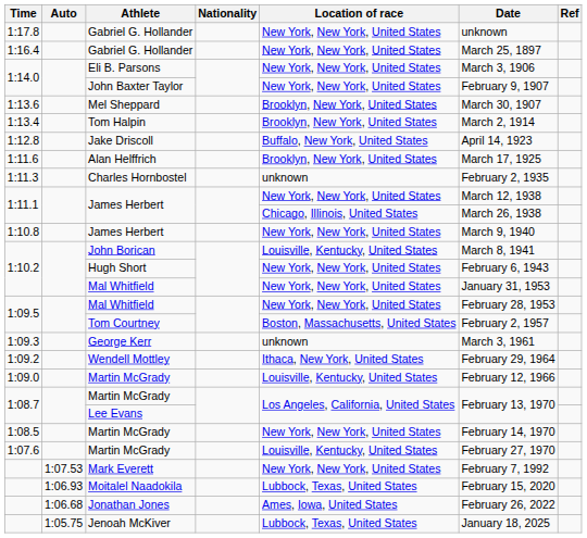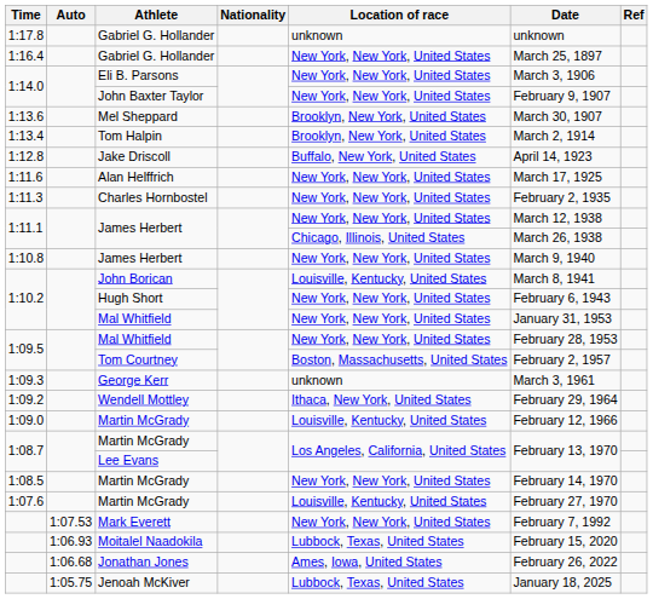 <table class="wikitable" border="1">
 <tr>
 <th>Time</th>
 <th>Auto</th>
 <th>Athlete</th>
 <th>Nationality</th>
 <th>Location of race</th>
 <th>Date</th>
 <th>Ref</th>
 </tr>
 <tr>
 <td>1:17.8</td>
 <td></td>
 <td>Gabriel G. Hollander</td>
 <td></td>
-<td><a href='#'>New York</a>, <a href='#'>New York</a>, <a href='#'>United States</a></td>
+<td>unknown</td>
 <td>unknown</td>
 <td></td>
 </tr>
 <tr>
 <td>1:16.4</td>
 <td></td>
 <td>Gabriel G. Hollander</td>
 <td></td>
 <td><a href='#'>New York</a>, <a href='#'>New York</a>, <a href='#'>United States</a></td>
 <td>March 25, 1897</td>
 <td></td>
 </tr>
 <tr>
 <td rowspan=2>1:14.0</td>
 <td rowspan=2></td>
 <td>Eli B. Parsons</td>
 <td rowspan=2></td>
 <td><a href='#'>New York</a>, <a href='#'>New York</a>, <a href='#'>United States</a></td>
 <td>March 3, 1906</td>
 <td></td>
 </tr>
 <tr>
 <td>John Baxter Taylor</td>
 <td><a href='#'>New York</a>, <a href='#'>New York</a>, <a href='#'>United States</a></td>
 <td>February 9, 1907</td>
 <td></td>
 </tr>
 <tr>
 <td>1:13.6</td>
 <td></td>
 <td>Mel Sheppard</td>
 <td></td>
 <td><a href='#'>Brooklyn</a>, <a href='#'>New York</a>, <a href='#'>United States</a></td>
 <td>March 30, 1907</td>
 <td></td>
 </tr>
 <tr>
 <td>1:13.4</td>
 <td></td>
 <td>Tom Halpin</td>
 <td></td>
 <td><a href='#'>Brooklyn</a>, <a href='#'>New York</a>, <a href='#'>United States</a></td>
 <td>March 2, 1914</td>
 <td></td>
 </tr>
 <tr>
 <td>1:12.8</td>
 <td></td>
 <td>Jake Driscoll</td>
 <td></td>
 <td><a href='#'>Buffalo</a>, <a href='#'>New York</a>, <a href='#'>United States</a></td>
 <td>April 14, 1923</td>
 <td></td>
 </tr>
 <tr>
 <td>1:11.6</td>
 <td></td>
 <td>Alan Helffrich</td>
 <td></td>
-<td><a href='#'>Brooklyn</a>, <a href='#'>New York</a>, <a href='#'>United States</a></td>
+<td><a href='#'>New York</a>, <a href='#'>New York</a>, <a href='#'>United States</a></td>
 <td>March 17, 1925</td>
 <td></td>
 </tr>
 <tr>
 <td>1:11.3</td>
 <td></td>
 <td>Charles Hornbostel</td>
 <td></td>
-<td>unknown</td>
+<td><a href='#'>New York</a>, <a href='#'>New York</a>, <a href='#'>United States</a></td>
 <td>February 2, 1935</td>
 <td></td>
 </tr>
 <tr>
 <td rowspan=2>1:11.1</td>
 <td rowspan=2></td>
 <td rowspan=2>James Herbert</td>
 <td rowspan=2></td>
 <td><a href='#'>New York</a>, <a href='#'>New York</a>, <a href='#'>United States</a></td>
 <td>March 12, 1938</td>
 <td></td>
 </tr>
 <tr>
 <td><a href='#'>Chicago</a>, <a href='#'>Illinois</a>, <a href='#'>United States</a></td>
 <td>March 26, 1938</td>
 <td></td>
 </tr>
 <tr>
 <td>1:10.8</td>
 <td></td>
 <td>James Herbert</td>
 <td></td>
 <td><a href='#'>New York</a>, <a href='#'>New York</a>, <a href='#'>United States</a></td>
 <td>March 9, 1940</td>
 <td></td>
 </tr>
 <tr>
 <td rowspan=3>1:10.2</td>
 <td rowspan=3></td>
 <td><a href='#'>John Borican</a></td>
 <td rowspan=3></td>
 <td><a href='#'>Louisville</a>, <a href='#'>Kentucky</a>, <a href='#'>United States</a></td>
 <td>March 8, 1941</td>
 <td></td>
 </tr>
 <tr>
 <td>Hugh Short</td>
 <td><a href='#'>New York</a>, <a href='#'>New York</a>, <a href='#'>United States</a></td>
 <td>February 6, 1943</td>
 <td></td>
 </tr>
 <tr>
 <td><a href='#'>Mal Whitfield</a></td>
 <td><a href='#'>New York</a>, <a href='#'>New York</a>, <a href='#'>United States</a></td>
 <td>January 31, 1953</td>
 <td></td>
 </tr>
 <tr>
 <td rowspan=2>1:09.5</td>
 <td rowspan=2></td>
 <td><a href='#'>Mal Whitfield</a></td>
 <td rowspan=2></td>
 <td><a href='#'>New York</a>, <a href='#'>New York</a>, <a href='#'>United States</a></td>
 <td>February 28, 1953</td>
 <td></td>
 </tr>
 <tr>
 <td><a href='#'>Tom Courtney</a></td>
 <td><a href='#'>Boston</a>, <a href='#'>Massachusetts</a>, <a href='#'>United States</a></td>
 <td>February 2, 1957</td>
 <td></td>
 </tr>
 <tr>
 <td>1:09.3</td>
 <td></td>
 <td><a href='#'>George Kerr</a></td>
 <td></td>
 <td>unknown</td>
 <td>March 3, 1961</td>
 <td></td>
 </tr>
 <tr>
 <td>1:09.2</td>
 <td></td>
 <td><a href='#'>Wendell Mottley</a></td>
 <td></td>
 <td><a href='#'>Ithaca</a>, <a href='#'>New York</a>, <a href='#'>United States</a></td>
 <td>February 29, 1964</td>
 <td></td>
 </tr>
 <tr>
 <td>1:09.0</td>
 <td></td>
 <td><a href='#'>Martin McGrady</a></td>
 <td></td>
 <td><a href='#'>Louisville</a>, <a href='#'>Kentucky</a>, <a href='#'>United States</a></td>
 <td>February 12, 1966</td>
 <td></td>
 </tr>
 <tr>
 <td rowspan=2>1:08.7</td>
 <td rowspan=2></td>
 <td>Martin McGrady</td>
 <td rowspan=2></td>
 <td rowspan=2><a href='#'>Los Angeles</a>, <a href='#'>California</a>, <a href='#'>United States</a></td>
 <td rowspan=2>February 13, 1970</td>
 <td></td>
 </tr>
 <tr>
 <td><a href='#'>Lee Evans</a></td>
 <td></td>
 </tr>
 <tr>
 <td>1:08.5</td>
 <td></td>
 <td>Martin McGrady</td>
 <td></td>
 <td><a href='#'>New York</a>, <a href='#'>New York</a>, <a href='#'>United States</a></td>
 <td>February 14, 1970</td>
 <td></td>
 </tr>
 <tr>
 <td>1:07.6</td>
 <td></td>
 <td>Martin McGrady</td>
 <td></td>
 <td><a href='#'>Louisville</a>, <a href='#'>Kentucky</a>, <a href='#'>United States</a></td>
 <td>February 27, 1970</td>
 <td></td>
 </tr>
 <tr>
 <td></td>
 <td>1:07.53</td>
 <td><a href='#'>Mark Everett</a></td>
 <td></td>
 <td><a href='#'>New York</a>, <a href='#'>New York</a>, <a href='#'>United States</a></td>
 <td>February 7, 1992</td>
 <td></td>
 </tr>
 <tr>
 <td></td>
 <td>1:06.93</td>
 <td><a href='#'>Moitalel Naadokila</a></td>
 <td></td>
 <td><a href='#'>Lubbock</a>, <a href='#'>Texas</a>, <a href='#'>United States</a></td>
 <td>February 15, 2020</td>
 <td></td>
 </tr>
 <tr>
 <td></td>
 <td>1:06.68 </td>
 <td><a href='#'>Jonathan Jones</a></td>
 <td></td>
 <td><a href='#'>Ames</a>, <a href='#'>Iowa</a>, <a href='#'>United States</a></td>
 <td>February 26, 2022</td>
 <td></td>
 </tr>
 <tr>
 <td></td>
 <td>1:05.75</td>
 <td>Jenoah McKiver</td>
 <td></td>
 <td><a href='#'>Lubbock</a>, <a href='#'>Texas</a>, <a href='#'>United States</a></td>
 <td>January 18, 2025</td>
 <td></td>
 </tr>
 </table>
